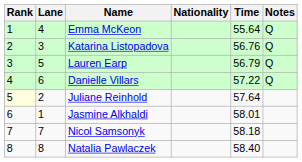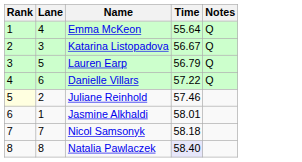 <table class="wikitable">
 <tr>
 <th>Rank</th>
 <th>Lane</th>
 <th>Name</th>
-<th>Nationality</th>
 <th>Time</th>
 <th>Notes</th>
 </tr>
 <tr bgcolor=ccffcc>
 <td>1</td>
 <td>4</td>
 <td><a href='#'>Emma McKeon</a></td>
-<td></td>
 <td>55.64</td>
 <td>Q</td>
 </tr>
 <tr bgcolor=ccffcc>
 <td>2</td>
 <td>3</td>
 <td><a href='#'>Katarina Listopadova</a></td>
-<td></td>
-<td>56.76</td>
+<td>56.67</td>
 <td>Q</td>
 </tr>
 <tr bgcolor=ccffcc>
 <td>3</td>
 <td>5</td>
 <td><a href='#'>Lauren Earp</a></td>
-<td></td>
 <td>56.79</td>
 <td>Q</td>
 </tr>
 <tr bgcolor=ccffcc>
 <td>4</td>
 <td>6</td>
 <td><a href='#'>Danielle Villars</a></td>
-<td></td>
 <td>57.22</td>
 <td>Q</td>
 </tr>
 <tr>
 <td style="background: lightyellow;">5</td>
 <td>2</td>
 <td><a href='#'>Juliane Reinhold</a></td>
-<td></td>
-<td>57.64</td>
+<td>57.46</td>
 <td></td>
 </tr>
 <tr>
 <td>6</td>
 <td>1</td>
 <td><a href='#'>Jasmine Alkhaldi</a></td>
-<td></td>
 <td>58.01</td>
 <td></td>
 </tr>
 <tr>
 <td>7</td>
 <td>7</td>
 <td><a href='#'>Nicol Samsonyk</a></td>
-<td></td>
 <td>58.18</td>
 <td></td>
 </tr>
 <tr>
 <td>8</td>
 <td>8</td>
 <td><a href='#'>Natalia Pawlaczek</a></td>
-<td></td>
-<td>58.40</td>
+<td style="background: lavender;">58.40</td>
 <td></td>
 </tr>
 </table>
